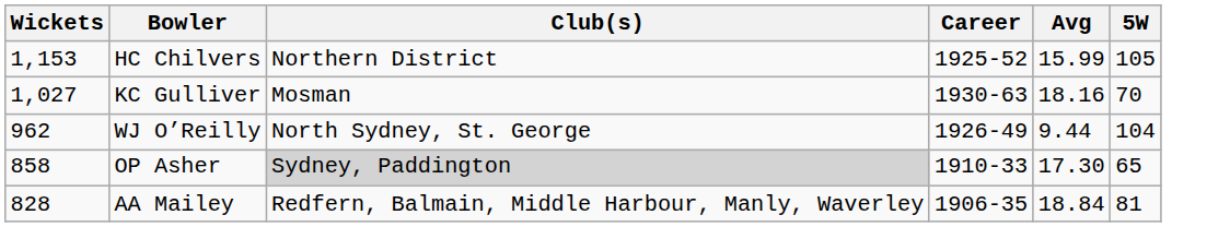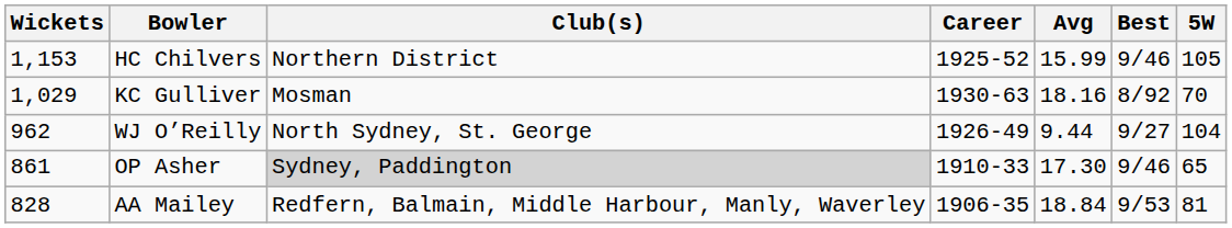 <table class="wikitable">
 <tr>
 <th>Wickets</th>
 <th>Bowler</th>
 <th>Club(s)</th>
 <th>Career</th>
 <th>Avg</th>
+<th>Best</th>
 <th>5W</th>
 </tr>
 <tr>
 <td>1,153</td>
 <td>HC Chilvers</td>
 <td>Northern District</td>
 <td>1925-52</td>
 <td>15.99</td>
+<td>9/46</td>
 <td>105</td>
 </tr>
 <tr>
-<td>1,027</td>
+<td>1,029</td>
 <td>KC Gulliver</td>
 <td>Mosman</td>
 <td>1930-63</td>
 <td>18.16</td>
+<td>8/92</td>
 <td>70</td>
 </tr>
 <tr>
 <td>962</td>
 <td>WJ O’Reilly</td>
 <td>North Sydney, St. George</td>
 <td>1926-49</td>
 <td>9.44</td>
+<td>9/27</td>
 <td>104</td>
 </tr>
 <tr>
-<td>858</td>
+<td>861</td>
 <td>OP Asher</td>
 <td style="background: lightgrey;">Sydney, Paddington</td>
 <td>1910-33</td>
 <td>17.30</td>
+<td>9/46</td>
 <td>65</td>
 </tr>
 <tr>
 <td>828</td>
 <td>AA Mailey</td>
 <td>Redfern, Balmain, Middle Harbour, Manly, Waverley</td>
 <td>1906-35</td>
 <td>18.84</td>
+<td>9/53</td>
 <td>81</td>
 </tr>
 </table>
